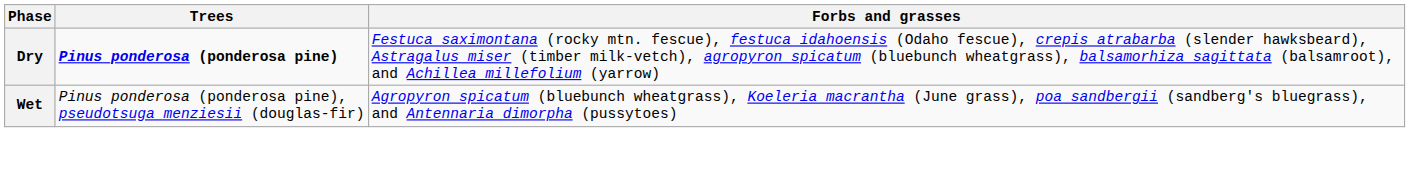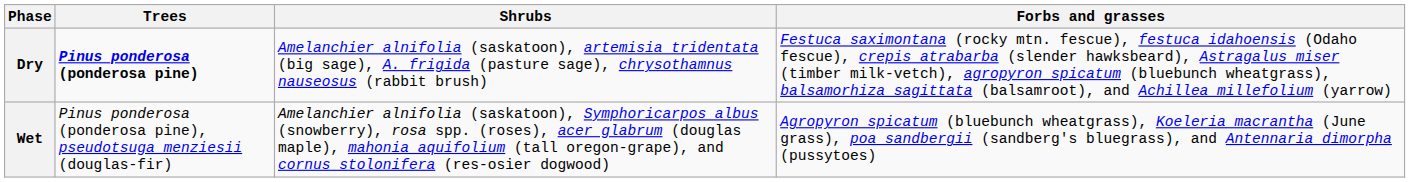 <table class="wikitable">
 <tr>
 <th>Phase</th>
 <th>Trees</th>
+<th>Shrubs</th>
 <th>Forbs and grasses</th>
 </tr>
 <tr>
 <th>Dry</th>
 <td><strong><em><a href='#'>Pinus ponderosa</a></em> (ponderosa pine)</strong></td>
+<td><em><a href='#'>Amelanchier alnifolia</a></em> (saskatoon), <em><a href='#'>artemisia tridentata</a></em> (big sage), <em><a href='#'>A. frigida</a></em> (pasture sage), <em><a href='#'>chrysothamnus nauseosus</a></em> (rabbit brush)</td>
 <td><em><a href='#'>Festuca saximontana</a></em> (rocky mtn. fescue), <em><a href='#'>festuca idahoensis</a></em> (Odaho fescue), <em><a href='#'>crepis atrabarba</a></em> (slender hawksbeard), <em><a href='#'>Astragalus miser</a></em> (timber milk-vetch), <em><a href='#'>agropyron spicatum</a></em> (bluebunch wheatgrass), <em><a href='#'>balsamorhiza sagittata</a></em> (balsamroot), and <em><a href='#'>Achillea millefolium</a></em> (yarrow)</td>
 </tr>
 <tr>
 <th>Wet</th>
 <td><em>Pinus ponderosa</em> (ponderosa pine), <em><a href='#'>pseudotsuga menziesii</a></em> (douglas-fir)</td>
+<td><em>Amelanchier alnifolia</em> (saskatoon), <em><a href='#'>Symphoricarpos albus</a></em> (snowberry), <em>rosa</em> spp. (roses), <em><a href='#'>acer glabrum</a></em> (douglas maple), <em><a href='#'>mahonia aquifolium</a></em> (tall oregon-grape), and <em><a href='#'>cornus stolonifera</a></em> (res-osier dogwood)</td>
 <td><em><a href='#'>Agropyron spicatum</a></em> (bluebunch wheatgrass), <em><a href='#'>Koeleria macrantha</a></em> (June grass), <em><a href='#'>poa sandbergii</a></em> (sandberg's bluegrass), and <em><a href='#'>Antennaria dimorpha</a></em> (pussytoes)</td>
 </tr>
 </table>
